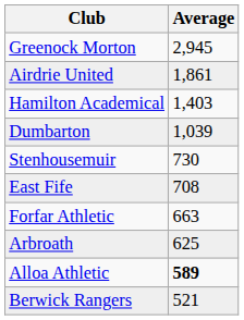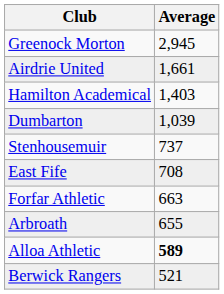 <table class="wikitable">
 <tr>
 <th>Club</th>
 <th>Average</th>
 </tr>
 <tr>
 <td><a href='#'>Greenock Morton</a></td>
 <td>2,945</td>
 </tr>
 <tr bgcolor="#EFEFEF">
 <td><a href='#'>Airdrie United</a></td>
-<td>1,861</td>
+<td>1,661</td>
 </tr>
 <tr>
 <td><a href='#'>Hamilton Academical</a></td>
 <td>1,403</td>
 </tr>
 <tr bgcolor="#EFEFEF">
 <td><a href='#'>Dumbarton</a></td>
 <td>1,039</td>
 </tr>
 <tr>
 <td><a href='#'>Stenhousemuir</a></td>
-<td>730</td>
+<td>737</td>
 </tr>
 <tr bgcolor="#EFEFEF">
 <td><a href='#'>East Fife</a></td>
 <td>708</td>
 </tr>
 <tr>
 <td><a href='#'>Forfar Athletic</a></td>
 <td>663</td>
 </tr>
 <tr bgcolor="#EFEFEF">
 <td><a href='#'>Arbroath</a></td>
-<td>625</td>
+<td>655</td>
 </tr>
 <tr>
 <td><a href='#'>Alloa Athletic</a></td>
 <td><strong>589</strong></td>
 </tr>
 <tr bgcolor="#EFEFEF">
 <td><a href='#'>Berwick Rangers</a></td>
 <td>521</td>
 </tr>
 </table>
